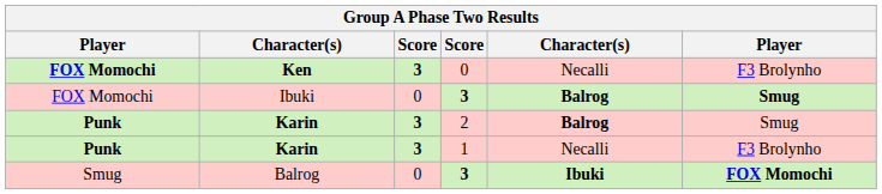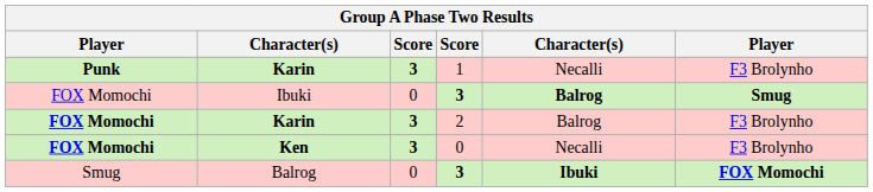 <table class="wikitable" style="text-align: center;">
 <tr>
 <th colspan=6>Group A Phase Two Results</th>
 </tr>
 <tr>
 <th width="181px">Player</th>
 <th width="181px">Character(s)</th>
 <th width="20px">Score</th>
 <th width="20px">Score</th>
 <th width="181px">Character(s)</th>
 <th width="181px">Player</th>
 </tr>
 <tr>
-<td style="background: #D0F0C0;"><strong><a href='#'>FOX</a> Momochi</strong></td>
-<td style="background: #D0F0C0;"><strong>Ken</strong></td>
+<td style="background: #D0F0C0;"><strong> Punk</strong></td>
+<td style="background: #D0F0C0;"><strong>Karin</strong></td>
 <td style="background: #D0F0C0;"><strong>3</strong></td>
-<td style="background: #FFCCCC;">0</td>
+<td style="background: #FFCCCC;">1</td>
 <td style="background: #FFCCCC;">Necalli</td>
 <td style="background: #FFCCCC;"><a href='#'>F3</a> Brolynho</td>
 </tr>
 <tr>
 <td style="background: #FFCCCC;"><a href='#'>FOX</a> Momochi</td>
 <td style="background: #FFCCCC;">Ibuki</td>
 <td style="background: #FFCCCC;">0</td>
 <td style="background: #D0F0C0;"><strong>3</strong></td>
 <td style="background: #D0F0C0;"><strong>Balrog</strong></td>
 <td style="background: #D0F0C0;"><strong> Smug</strong></td>
 </tr>
 <tr>
-<td style="background: #D0F0C0;"><strong> Punk</strong></td>
+<td style="background: #D0F0C0;"><strong><a href='#'>FOX</a> Momochi</strong></td>
 <td style="background: #D0F0C0;"><strong>Karin</strong></td>
 <td style="background: #D0F0C0;"><strong>3</strong></td>
 <td style="background: #FFCCCC;">2</td>
-<td style="background: #FFCCCC;"><strong>Balrog</strong></td>
-<td style="background: #FFCCCC;"> Smug</td>
+<td style="background: #FFCCCC;">Balrog</td>
+<td style="background: #FFCCCC;"><a href='#'>F3</a> Brolynho</td>
 </tr>
 <tr>
-<td style="background: #D0F0C0;"><strong> Punk</strong></td>
-<td style="background: #D0F0C0;"><strong>Karin</strong></td>
+<td style="background: #D0F0C0;"><strong><a href='#'>FOX</a> Momochi</strong></td>
+<td style="background: #D0F0C0;"><strong>Ken</strong></td>
 <td style="background: #D0F0C0;"><strong>3</strong></td>
-<td style="background: #FFCCCC;">1</td>
+<td style="background: #FFCCCC;">0</td>
 <td style="background: #FFCCCC;">Necalli</td>
 <td style="background: #FFCCCC;"><a href='#'>F3</a> Brolynho</td>
 </tr>
 <tr>
 <td style="background: #FFCCCC;"> Smug</td>
 <td style="background: #FFCCCC;">Balrog</td>
 <td style="background: #FFCCCC;">0</td>
 <td style="background: #D0F0C0;"><strong>3</strong></td>
 <td style="background: #D0F0C0;"><strong>Ibuki</strong></td>
 <td style="background: #D0F0C0;"><strong><a href='#'>FOX</a> Momochi</strong></td>
 </tr>
 </table>
